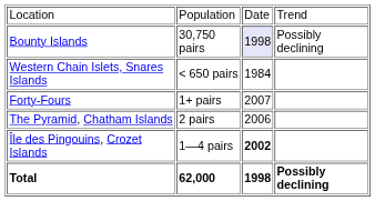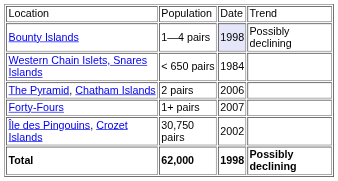 <table align="right" border="1" cellpadding="2">
 <tr>
 <td width="220pt">Location</td>
 <td width="80pt">Population</td>
 <td width="25pt">Date</td>
 <td width="120pt">Trend</td>
 </tr>
 <tr>
 <td><a href='#'>Bounty Islands</a></td>
-<td>30,750 pairs</td>
+<td>1—4 pairs</td>
 <td style="background: lavender;">1998</td>
 <td>Possibly declining</td>
 </tr>
 <tr>
 <td><a href='#'>Western Chain Islets, Snares Islands</a></td>
 <td>< 650 pairs</td>
 <td>1984</td>
 <td></td>
 </tr>
 <tr>
+<td><a href='#'>The Pyramid</a>, <a href='#'>Chatham Islands</a></td>
+<td>2 pairs</td>
+<td>2006</td>
+<td></td>
+</tr>
+<tr>
 <td><a href='#'>Forty-Fours</a></td>
 <td>1+ pairs</td>
 <td>2007</td>
 <td></td>
 </tr>
 <tr>
-<td><a href='#'>The Pyramid</a>, <a href='#'>Chatham Islands</a></td>
-<td>2 pairs</td>
-<td>2006</td>
-<td></td>
-</tr>
-<tr>
 <td><a href='#'>Île des Pingouins</a>, <a href='#'>Crozet Islands</a></td>
-<td>1—4 pairs</td>
-<td><strong>2002</strong></td>
+<td>30,750 pairs</td>
+<td>2002</td>
 <td></td>
 </tr>
 <tr>
 <td><strong>Total</strong></td>
 <td><strong>62,000</strong></td>
 <td><strong>1998</strong></td>
 <td><strong>Possibly declining</strong></td>
 </tr>
 </table>
